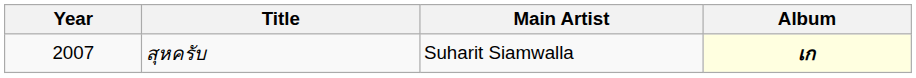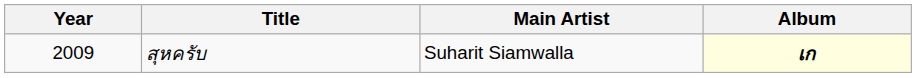 <table class="wikitable">
 <tr>
 <th align="center" width="110px">Year</th>
 <th align="center" width="230px">Title</th>
 <th align="center" width="235px">Main Artist</th>
 <th align="center" width="170px">Album</th>
 </tr>
 <tr>
-<td align="center">2007</td>
+<td align="center">2009</td>
 <td align="left"><em>สุหครับ</em></td>
 <td align="left">Suharit Siamwalla</td>
 <td align="center" style="background: lightyellow;"><strong><em>เก</em></strong></td>
 </tr>
 </table>
